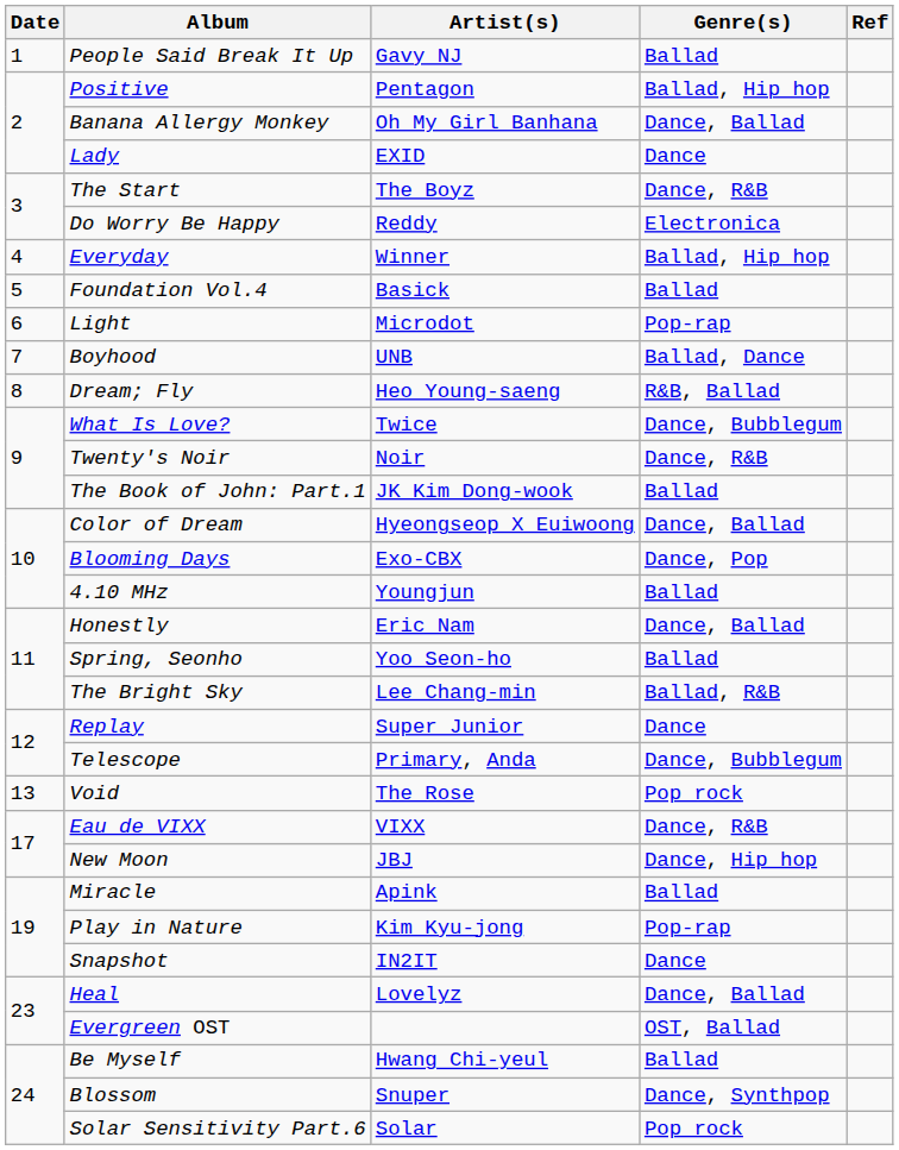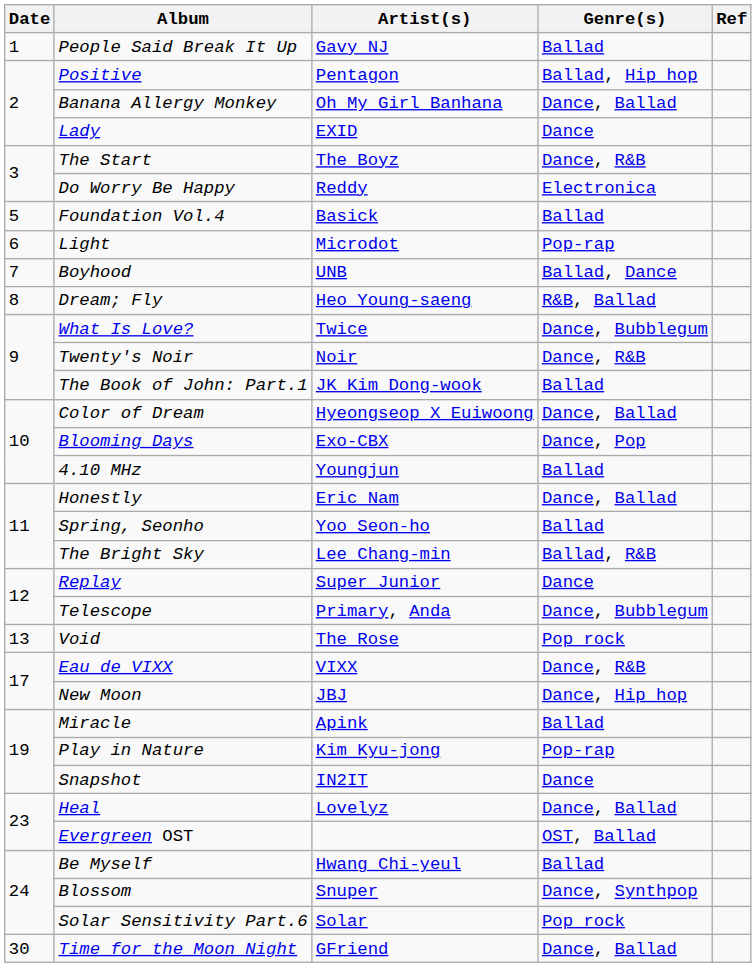 <table class="wikitable">
 <tr>
 <th>Date</th>
 <th>Album</th>
 <th>Artist(s)</th>
 <th>Genre(s)</th>
 <th>Ref</th>
 </tr>
 <tr>
 <td>1</td>
 <td><em>People Said Break It Up</em></td>
 <td><a href='#'>Gavy NJ</a></td>
 <td><a href='#'>Ballad</a></td>
 <td></td>
 </tr>
 <tr>
 <td rowspan="3">2</td>
 <td><em><a href='#'>Positive</a></em></td>
 <td><a href='#'>Pentagon</a></td>
 <td><a href='#'>Ballad</a>, <a href='#'>Hip hop</a></td>
 <td></td>
 </tr>
 <tr>
 <td><em>Banana Allergy Monkey</em></td>
 <td><a href='#'>Oh My Girl Banhana</a></td>
 <td><a href='#'>Dance</a>, <a href='#'>Ballad</a></td>
 <td></td>
 </tr>
 <tr>
 <td><em><a href='#'>Lady</a></em></td>
 <td><a href='#'>EXID</a></td>
 <td><a href='#'>Dance</a></td>
 <td></td>
 </tr>
 <tr>
 <td rowspan="2">3</td>
 <td><em>The Start</em></td>
 <td><a href='#'>The Boyz</a></td>
 <td><a href='#'>Dance</a>, <a href='#'>R&B</a></td>
 <td></td>
 </tr>
 <tr>
 <td><em>Do Worry Be Happy</em></td>
 <td><a href='#'>Reddy</a></td>
 <td><a href='#'>Electronica</a></td>
-<td></td>
-</tr>
-<tr>
-<td>4</td>
-<td><em><a href='#'>Everyday</a></em></td>
-<td><a href='#'>Winner</a></td>
-<td><a href='#'>Ballad</a>, <a href='#'>Hip hop</a></td>
 <td></td>
 </tr>
 <tr>
 <td>5</td>
 <td><em>Foundation Vol.4</em></td>
 <td><a href='#'>Basick</a></td>
 <td><a href='#'>Ballad</a></td>
 <td></td>
 </tr>
 <tr>
 <td>6</td>
 <td><em>Light</em></td>
 <td><a href='#'>Microdot</a></td>
 <td><a href='#'>Pop-rap</a></td>
 <td></td>
 </tr>
 <tr>
 <td>7</td>
 <td><em>Boyhood</em></td>
 <td><a href='#'>UNB</a></td>
 <td><a href='#'>Ballad</a>, <a href='#'>Dance</a></td>
 <td></td>
 </tr>
 <tr>
 <td>8</td>
 <td><em>Dream; Fly</em></td>
 <td><a href='#'>Heo Young-saeng</a></td>
 <td><a href='#'>R&B</a>, <a href='#'>Ballad</a></td>
 <td></td>
 </tr>
 <tr>
 <td rowspan="3">9</td>
 <td><em><a href='#'>What Is Love?</a></em></td>
 <td><a href='#'>Twice</a></td>
 <td><a href='#'>Dance</a>, <a href='#'>Bubblegum</a></td>
 <td></td>
 </tr>
 <tr>
 <td><em>Twenty's Noir</em></td>
 <td><a href='#'>Noir</a></td>
 <td><a href='#'>Dance</a>, <a href='#'>R&B</a></td>
 <td></td>
 </tr>
 <tr>
 <td><em>The Book of John: Part.1</em></td>
 <td><a href='#'>JK Kim Dong-wook</a></td>
 <td><a href='#'>Ballad</a></td>
 <td></td>
 </tr>
 <tr>
 <td rowspan="3">10</td>
 <td><em>Color of Dream</em></td>
 <td><a href='#'>Hyeongseop X Euiwoong</a></td>
 <td><a href='#'>Dance</a>, <a href='#'>Ballad</a></td>
 <td></td>
 </tr>
 <tr>
 <td><em><a href='#'>Blooming Days</a></em></td>
 <td><a href='#'>Exo-CBX</a></td>
 <td><a href='#'>Dance</a>, <a href='#'>Pop</a></td>
 <td></td>
 </tr>
 <tr>
 <td><em>4.10 MHz</em></td>
 <td><a href='#'>Youngjun</a></td>
 <td><a href='#'>Ballad</a></td>
 <td></td>
 </tr>
 <tr>
 <td rowspan="3">11</td>
 <td><em>Honestly</em></td>
 <td><a href='#'>Eric Nam</a></td>
 <td><a href='#'>Dance</a>, <a href='#'>Ballad</a></td>
 <td></td>
 </tr>
 <tr>
 <td><em>Spring, Seonho</em></td>
 <td><a href='#'>Yoo Seon-ho</a></td>
 <td><a href='#'>Ballad</a></td>
 <td></td>
 </tr>
 <tr>
 <td><em>The Bright Sky</em></td>
 <td><a href='#'>Lee Chang-min</a></td>
 <td><a href='#'>Ballad</a>, <a href='#'>R&B</a></td>
 <td></td>
 </tr>
 <tr>
 <td rowspan="2">12</td>
 <td><em><a href='#'>Replay</a></em></td>
 <td><a href='#'>Super Junior</a></td>
 <td><a href='#'>Dance</a></td>
 <td></td>
 </tr>
 <tr>
 <td><em>Telescope</em></td>
 <td><a href='#'>Primary</a>, <a href='#'>Anda</a></td>
 <td><a href='#'>Dance</a>, <a href='#'>Bubblegum</a></td>
 <td></td>
 </tr>
 <tr>
 <td>13</td>
 <td><em>Void</em></td>
 <td><a href='#'>The Rose</a></td>
 <td><a href='#'>Pop rock</a></td>
 <td></td>
 </tr>
 <tr>
 <td rowspan="2">17</td>
 <td><em><a href='#'>Eau de VIXX</a></em></td>
 <td><a href='#'>VIXX</a></td>
 <td><a href='#'>Dance</a>, <a href='#'>R&B</a></td>
 <td></td>
 </tr>
 <tr>
 <td><em>New Moon</em></td>
 <td><a href='#'>JBJ</a></td>
 <td><a href='#'>Dance</a>, <a href='#'>Hip hop</a></td>
 <td></td>
 </tr>
 <tr>
 <td rowspan="3">19</td>
 <td><em>Miracle</em></td>
 <td><a href='#'>Apink</a></td>
 <td><a href='#'>Ballad</a></td>
 <td></td>
 </tr>
 <tr>
 <td><em>Play in Nature</em></td>
 <td><a href='#'>Kim Kyu-jong</a></td>
 <td><a href='#'>Pop-rap</a></td>
 <td></td>
 </tr>
 <tr>
 <td><em>Snapshot</em></td>
 <td><a href='#'>IN2IT</a></td>
 <td><a href='#'>Dance</a></td>
 <td></td>
 </tr>
 <tr>
 <td rowspan="2">23</td>
 <td><em><a href='#'>Heal</a></em></td>
 <td><a href='#'>Lovelyz</a></td>
 <td><a href='#'>Dance</a>, <a href='#'>Ballad</a></td>
 <td></td>
 </tr>
 <tr>
 <td><em><a href='#'>Evergreen</a></em> OST</td>
 <td></td>
 <td><a href='#'>OST</a>, <a href='#'>Ballad</a></td>
 <td></td>
 </tr>
 <tr>
 <td rowspan="3">24</td>
 <td><em>Be Myself</em></td>
 <td><a href='#'>Hwang Chi-yeul</a></td>
 <td><a href='#'>Ballad</a></td>
 <td></td>
 </tr>
 <tr>
 <td><em>Blossom</em></td>
 <td><a href='#'>Snuper</a></td>
 <td><a href='#'>Dance</a>, <a href='#'>Synthpop</a></td>
 <td></td>
 </tr>
 <tr>
 <td><em>Solar Sensitivity Part.6</em></td>
 <td><a href='#'>Solar</a></td>
 <td><a href='#'>Pop rock</a></td>
 <td></td>
 </tr>
+<tr>
+<td>30</td>
+<td><em><a href='#'>Time for the Moon Night</a></em></td>
+<td><a href='#'>GFriend</a></td>
+<td><a href='#'>Dance</a>, <a href='#'>Ballad</a></td>
+<td></td>
+</tr>
 </table>
